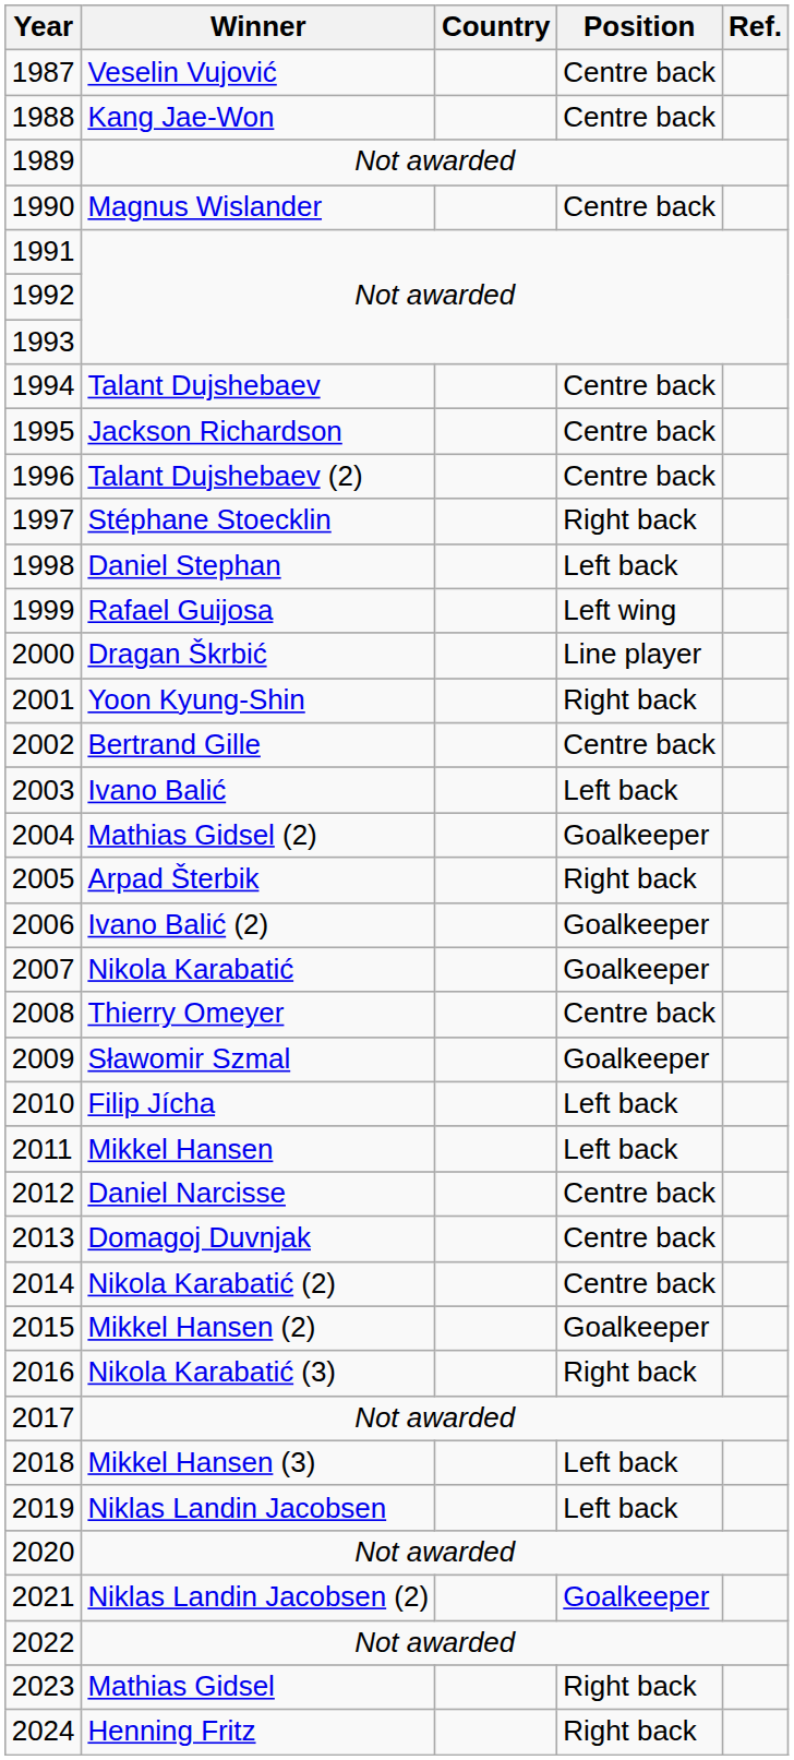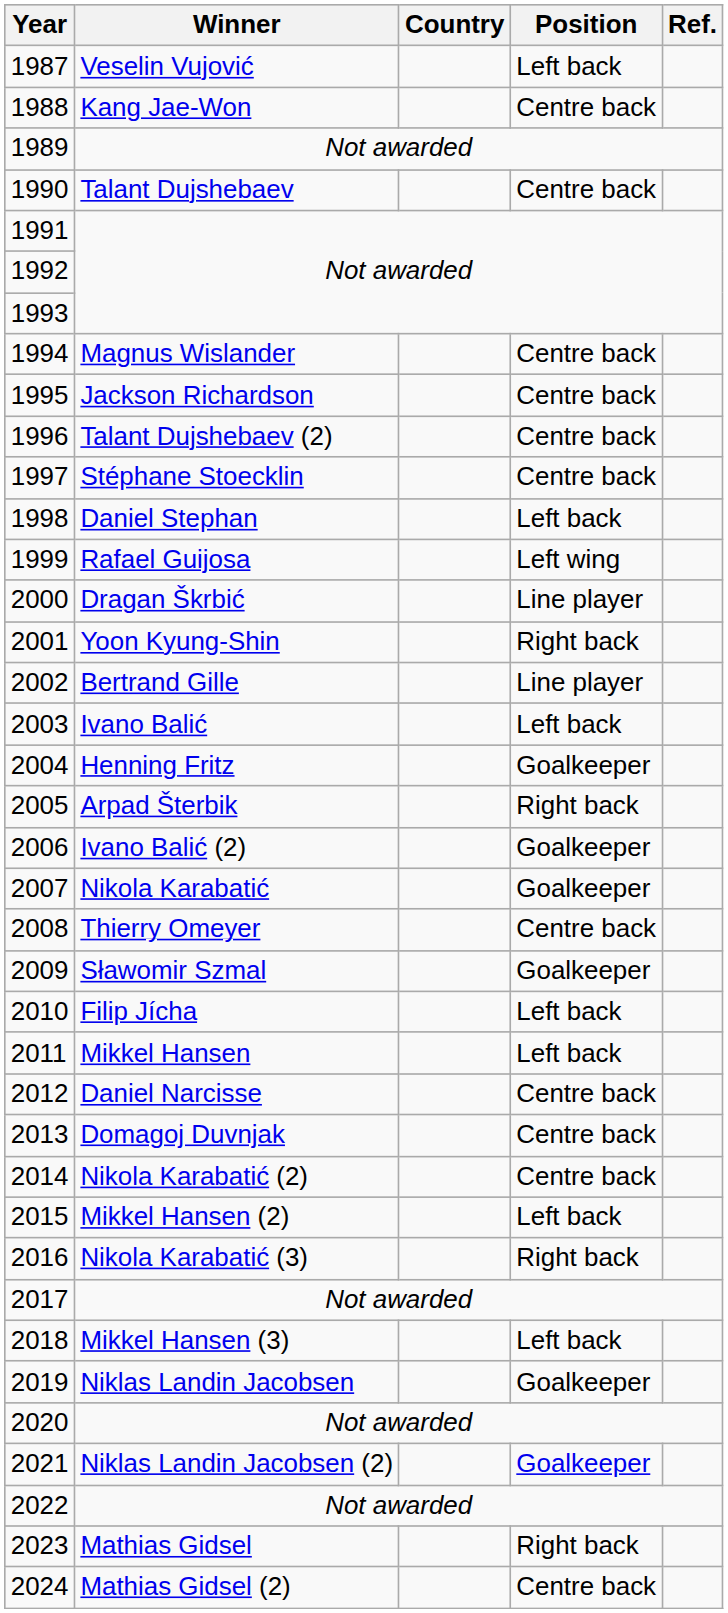 <table class="wikitable sortable">
 <tr>
 <th>Year</th>
 <th>Winner</th>
 <th>Country</th>
 <th>Position</th>
 <th>Ref.<br></th>
 </tr>
 <tr>
 <td>1987</td>
 <td><a href='#'>Veselin Vujović</a></td>
 <td></td>
-<td>Centre back</td>
+<td>Left back</td>
 <td></td>
 </tr>
 <tr>
 <td>1988</td>
 <td><a href='#'>Kang Jae-Won</a></td>
 <td></td>
 <td>Centre back</td>
 <td></td>
 </tr>
 <tr>
 <td>1989</td>
 <td align=center colspan="4"><em>Not awarded</em></td>
 </tr>
 <tr>
 <td>1990</td>
-<td><a href='#'>Magnus Wislander</a></td>
+<td><a href='#'>Talant Dujshebaev</a></td>
 <td></td>
 <td>Centre back</td>
 <td></td>
 </tr>
 <tr>
 <td>1991</td>
 <td align=center colspan="4" rowspan=3><em>Not awarded</em></td>
 </tr>
 <tr>
 <td>1992</td>
 </tr>
 <tr>
 <td>1993</td>
 </tr>
 <tr>
 <td>1994</td>
-<td><a href='#'>Talant Dujshebaev</a></td>
+<td><a href='#'>Magnus Wislander</a></td>
 <td></td>
 <td>Centre back</td>
 <td></td>
 </tr>
 <tr>
 <td>1995</td>
 <td><a href='#'>Jackson Richardson</a></td>
 <td></td>
 <td>Centre back</td>
 <td></td>
 </tr>
 <tr>
 <td>1996</td>
 <td><a href='#'>Talant Dujshebaev</a> (2)</td>
 <td></td>
 <td>Centre back</td>
 <td></td>
 </tr>
 <tr>
 <td>1997</td>
 <td><a href='#'>Stéphane Stoecklin</a></td>
 <td></td>
-<td>Right back</td>
+<td>Centre back</td>
 <td></td>
 </tr>
 <tr>
 <td>1998</td>
 <td><a href='#'>Daniel Stephan</a></td>
 <td></td>
 <td>Left back</td>
 <td></td>
 </tr>
 <tr>
 <td>1999</td>
 <td><a href='#'>Rafael Guijosa</a></td>
 <td></td>
 <td>Left wing</td>
 <td></td>
 </tr>
 <tr>
 <td>2000</td>
 <td><a href='#'>Dragan Škrbić</a></td>
 <td></td>
 <td>Line player</td>
 <td></td>
 </tr>
 <tr>
 <td>2001</td>
 <td><a href='#'>Yoon Kyung-Shin</a></td>
 <td></td>
 <td>Right back</td>
 <td></td>
 </tr>
 <tr>
 <td>2002</td>
 <td><a href='#'>Bertrand Gille</a></td>
 <td></td>
-<td>Centre back</td>
+<td>Line player</td>
 <td></td>
 </tr>
 <tr>
 <td>2003</td>
 <td><a href='#'>Ivano Balić</a></td>
 <td></td>
 <td>Left back</td>
 <td></td>
 </tr>
 <tr>
 <td>2004</td>
-<td><a href='#'>Mathias Gidsel</a> (2)</td>
+<td><a href='#'>Henning Fritz</a></td>
 <td></td>
 <td>Goalkeeper</td>
 <td></td>
 </tr>
 <tr>
 <td>2005</td>
 <td><a href='#'>Arpad Šterbik</a></td>
 <td></td>
 <td>Right back</td>
 <td></td>
 </tr>
 <tr>
 <td>2006</td>
 <td><a href='#'>Ivano Balić</a> (2)</td>
 <td></td>
 <td>Goalkeeper</td>
 <td></td>
 </tr>
 <tr>
 <td>2007</td>
 <td><a href='#'>Nikola Karabatić</a></td>
 <td></td>
 <td>Goalkeeper</td>
 <td></td>
 </tr>
 <tr>
 <td>2008</td>
 <td><a href='#'>Thierry Omeyer</a></td>
 <td></td>
 <td>Centre back</td>
 <td align=center></td>
 </tr>
 <tr>
 <td>2009</td>
 <td><a href='#'>Sławomir Szmal</a></td>
 <td></td>
 <td>Goalkeeper</td>
 <td align=center></td>
 </tr>
 <tr>
 <td>2010</td>
 <td><a href='#'>Filip Jícha</a></td>
 <td></td>
 <td>Left back</td>
 <td align=center></td>
 </tr>
 <tr>
 <td>2011</td>
 <td><a href='#'>Mikkel Hansen</a></td>
 <td></td>
 <td>Left back</td>
 <td align=center></td>
 </tr>
 <tr>
 <td>2012</td>
 <td><a href='#'>Daniel Narcisse</a></td>
 <td></td>
 <td>Centre back</td>
 <td align=center></td>
 </tr>
 <tr>
 <td>2013</td>
 <td><a href='#'>Domagoj Duvnjak</a></td>
 <td></td>
 <td>Centre back</td>
 <td></td>
 </tr>
 <tr>
 <td>2014</td>
 <td><a href='#'>Nikola Karabatić</a> (2)</td>
 <td></td>
 <td>Centre back</td>
 <td></td>
 </tr>
 <tr>
 <td>2015</td>
 <td><a href='#'>Mikkel Hansen</a> (2)</td>
 <td></td>
-<td>Goalkeeper</td>
+<td>Left back</td>
 <td></td>
 </tr>
 <tr>
 <td>2016</td>
 <td><a href='#'>Nikola Karabatić</a> (3)</td>
 <td></td>
 <td>Right back</td>
 <td></td>
 </tr>
 <tr>
 <td>2017</td>
 <td align=center colspan="4"><em>Not awarded</em></td>
 </tr>
 <tr>
 <td>2018</td>
 <td><a href='#'>Mikkel Hansen</a> (3)</td>
 <td></td>
 <td>Left back</td>
 <td align=center></td>
 </tr>
 <tr>
 <td>2019</td>
 <td><a href='#'>Niklas Landin Jacobsen</a></td>
 <td></td>
-<td>Left back</td>
+<td>Goalkeeper</td>
 <td align=center></td>
 </tr>
 <tr>
 <td>2020</td>
 <td align=center colspan="4"><em>Not awarded</em></td>
 </tr>
 <tr>
 <td>2021</td>
 <td><a href='#'>Niklas Landin Jacobsen</a> (2)</td>
 <td></td>
 <td><a href='#'>Goalkeeper</a></td>
 <td></td>
 </tr>
 <tr>
 <td>2022</td>
 <td align=center colspan="4"><em>Not awarded</em></td>
 </tr>
 <tr>
 <td>2023</td>
 <td><a href='#'>Mathias Gidsel</a></td>
 <td></td>
 <td>Right back</td>
 <td></td>
 </tr>
 <tr>
 <td>2024</td>
-<td><a href='#'>Henning Fritz</a></td>
+<td><a href='#'>Mathias Gidsel</a> (2)</td>
 <td></td>
-<td>Right back</td>
+<td>Centre back</td>
 <td></td>
 </tr>
 <tr>
 </tr>
 </table>
